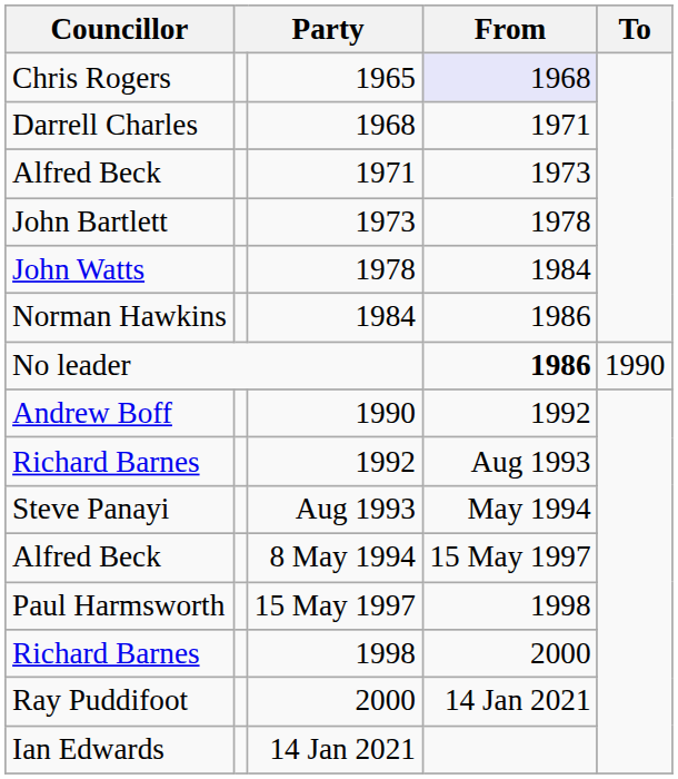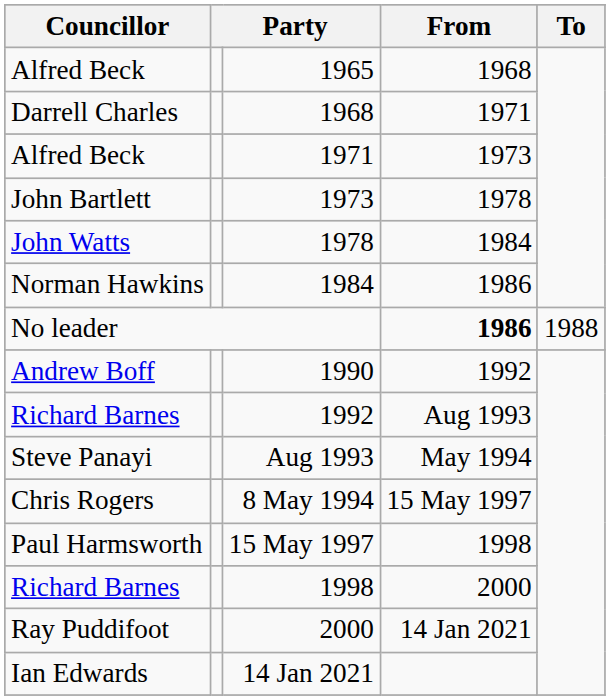 <table class=wikitable>
 <tr>
 <th>Councillor</th>
 <th colspan=2>Party</th>
 <th>From</th>
 <th>To</th>
 </tr>
 <tr>
-<td>Chris Rogers</td>
+<td>Alfred Beck</td>
 <td></td>
 <td align=right>1965</td>
-<td align=right style="background: lavender;">1968</td>
+<td align=right>1968</td>
 </tr>
 <tr>
 <td>Darrell Charles</td>
 <td></td>
 <td align=right>1968</td>
 <td align=right>1971</td>
 </tr>
 <tr>
 <td>Alfred Beck</td>
 <td></td>
 <td align=right>1971</td>
 <td align=right>1973</td>
 </tr>
 <tr>
 <td>John Bartlett</td>
 <td></td>
 <td align=right>1973</td>
 <td align=right>1978</td>
 </tr>
 <tr>
 <td><a href='#'>John Watts</a></td>
 <td></td>
 <td align=right>1978</td>
 <td align=right>1984</td>
 </tr>
 <tr>
 <td>Norman Hawkins</td>
 <td></td>
 <td align=right>1984</td>
 <td align=right>1986</td>
 </tr>
 <tr>
 <td colspan=3>No leader</td>
 <td align=right><strong>1986</strong></td>
-<td align=right>1990</td>
+<td align=right>1988</td>
 </tr>
 <tr>
 <td><a href='#'>Andrew Boff</a></td>
 <td></td>
 <td align=right>1990</td>
 <td align=right>1992</td>
 </tr>
 <tr>
 <td><a href='#'>Richard Barnes</a></td>
 <td></td>
 <td align=right>1992</td>
 <td align=right>Aug 1993</td>
 </tr>
 <tr>
 <td>Steve Panayi</td>
 <td></td>
 <td align=right>Aug 1993</td>
 <td align=right>May 1994</td>
 </tr>
 <tr>
-<td>Alfred Beck</td>
+<td>Chris Rogers</td>
 <td></td>
 <td align=right>8 May 1994</td>
 <td align=right>15 May 1997</td>
 </tr>
 <tr>
 <td>Paul Harmsworth</td>
 <td></td>
 <td align=right>15 May 1997</td>
 <td align=right>1998</td>
 </tr>
 <tr>
 <td><a href='#'>Richard Barnes</a></td>
 <td></td>
 <td align=right>1998</td>
 <td align=right>2000</td>
 </tr>
 <tr>
 <td>Ray Puddifoot</td>
 <td></td>
 <td align=right>2000</td>
 <td align=right>14 Jan 2021</td>
 </tr>
 <tr>
 <td>Ian Edwards</td>
 <td></td>
 <td align=right>14 Jan 2021</td>
 <td></td>
 </tr>
 </table>
